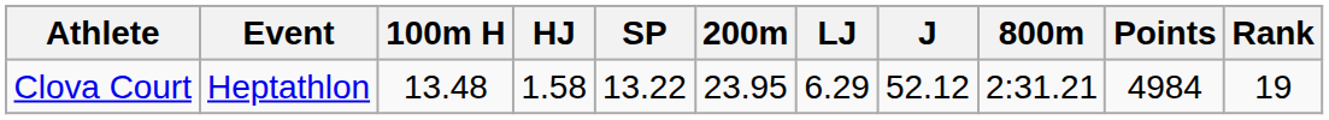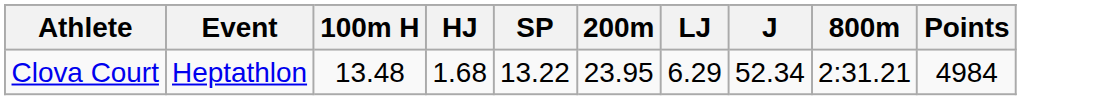 <table class=wikitable style="font-size:90%">
 <tr>
 <th>Athlete</th>
 <th>Event</th>
 <th>100m H</th>
 <th>HJ</th>
 <th>SP</th>
 <th>200m</th>
 <th>LJ</th>
 <th>J</th>
 <th>800m</th>
 <th>Points</th>
-<th>Rank</th>
 </tr>
 <tr style="text-align:center">
 <td style="text-align:left"><a href='#'>Clova Court</a></td>
 <td style="text-align:left"><a href='#'>Heptathlon</a></td>
 <td>13.48</td>
-<td>1.58</td>
+<td>1.68</td>
 <td>13.22</td>
 <td>23.95</td>
 <td>6.29</td>
-<td>52.12</td>
+<td>52.34</td>
 <td>2:31.21</td>
 <td>4984</td>
-<td>19</td>
 </tr>
 </table>
